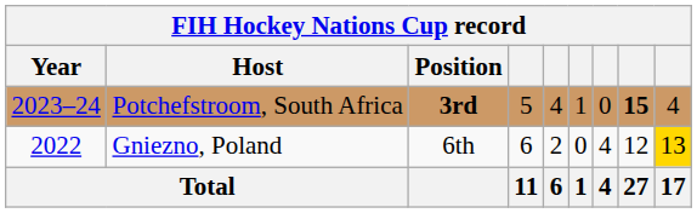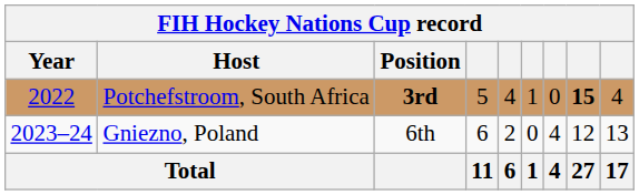 <table class="wikitable" style="text-align: center;">
 <tr>
 <th colspan=9><a href='#'>FIH Hockey Nations Cup</a> record</th>
 </tr>
 <tr>
 <th>Year</th>
 <th>Host</th>
 <th>Position</th>
 <th></th>
 <th></th>
 <th></th>
 <th></th>
 <th></th>
 <th></th>
 </tr>
 <tr bgcolor=cc9966>
-<td><a href='#'>2023–24</a></td>
+<td><a href='#'>2022</a></td>
 <td align=left> <a href='#'>Potchefstroom</a>, South Africa</td>
 <td><strong>3rd</strong></td>
 <td>5</td>
 <td>4</td>
 <td>1</td>
 <td>0</td>
 <td><strong>15</strong></td>
 <td>4</td>
 </tr>
 <tr>
-<td><a href='#'>2022</a></td>
+<td><a href='#'>2023–24</a></td>
 <td align=left> <a href='#'>Gniezno</a>, Poland</td>
 <td>6th</td>
 <td>6</td>
 <td>2</td>
 <td>0</td>
 <td>4</td>
 <td>12</td>
-<td style="background: gold;">13</td>
+<td>13</td>
 </tr>
 <tr>
 <th colspan=2>Total</th>
 <th></th>
 <th>11</th>
 <th>6</th>
 <th>1</th>
 <th>4</th>
 <th>27</th>
 <th>17</th>
 </tr>
 </table>
